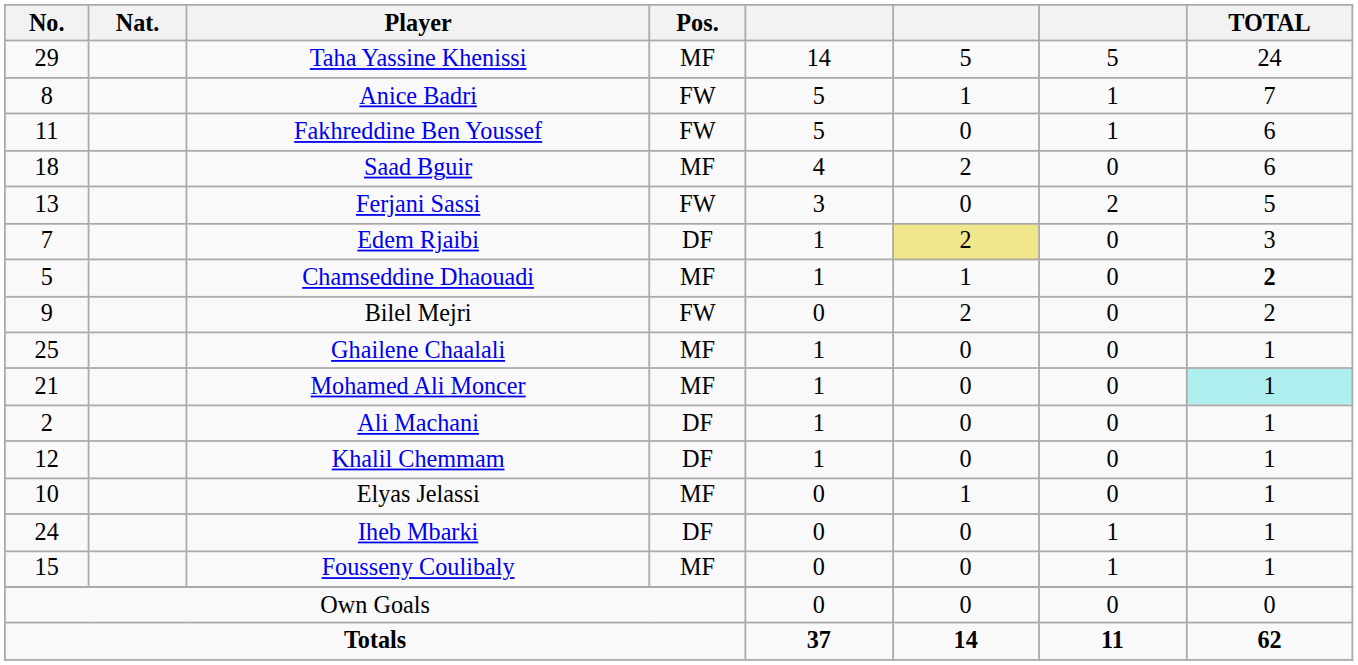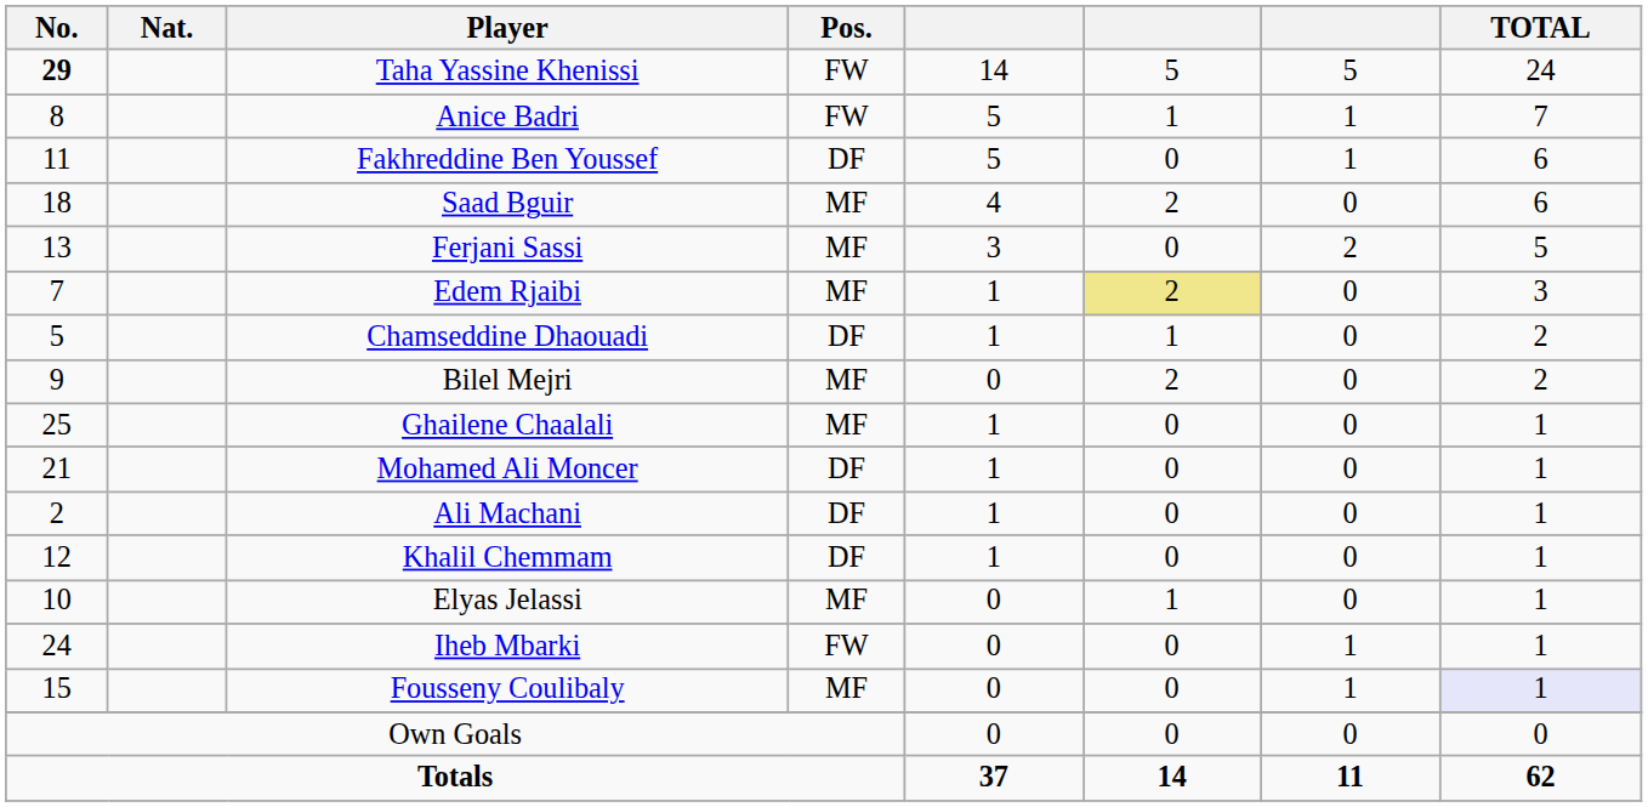 <table class="wikitable sortable alternance"  style="font-size:85%; text-align:center; line-height:14px; width:60%;">
 <tr>
 <th width=10>No.</th>
 <th width=10>Nat.</th>
 <th width=140>Player</th>
 <th width=10>Pos.</th>
 <th width=40></th>
 <th width=40></th>
 <th width=40></th>
 <th width=10>TOTAL</th>
 </tr>
 <tr>
-<td>29</td>
+<td><strong>29</strong></td>
 <td></td>
 <td><a href='#'>Taha Yassine Khenissi</a></td>
-<td>MF</td>
+<td>FW</td>
 <td>14</td>
 <td>5</td>
 <td>5</td>
 <td>24</td>
 </tr>
 <tr>
 <td>8</td>
 <td></td>
 <td><a href='#'>Anice Badri</a></td>
 <td>FW</td>
 <td>5</td>
 <td>1</td>
 <td>1</td>
 <td>7</td>
 </tr>
 <tr>
 <td>11</td>
 <td></td>
 <td><a href='#'>Fakhreddine Ben Youssef</a></td>
-<td>FW</td>
+<td>DF</td>
 <td>5</td>
 <td>0</td>
 <td>1</td>
 <td>6</td>
 </tr>
 <tr>
 <td>18</td>
 <td></td>
 <td><a href='#'>Saad Bguir</a></td>
 <td>MF</td>
 <td>4</td>
 <td>2</td>
 <td>0</td>
 <td>6</td>
 </tr>
 <tr>
 <td>13</td>
 <td></td>
 <td><a href='#'>Ferjani Sassi</a></td>
-<td>FW</td>
+<td>MF</td>
 <td>3</td>
 <td>0</td>
 <td>2</td>
 <td>5</td>
 </tr>
 <tr>
 <td>7</td>
 <td></td>
 <td><a href='#'>Edem Rjaibi</a></td>
-<td>DF</td>
+<td>MF</td>
 <td>1</td>
 <td style="background: khaki;">2</td>
 <td>0</td>
 <td>3</td>
 </tr>
 <tr>
 <td>5</td>
 <td></td>
 <td><a href='#'>Chamseddine Dhaouadi</a></td>
-<td>MF</td>
+<td>DF</td>
 <td>1</td>
 <td>1</td>
 <td>0</td>
-<td><strong>2</strong></td>
+<td>2</td>
 </tr>
 <tr>
 <td>9</td>
 <td></td>
 <td>Bilel Mejri</td>
-<td>FW</td>
+<td>MF</td>
 <td>0</td>
 <td>2</td>
 <td>0</td>
 <td>2</td>
 </tr>
 <tr>
 <td>25</td>
 <td></td>
 <td><a href='#'>Ghailene Chaalali</a></td>
 <td>MF</td>
 <td>1</td>
 <td>0</td>
 <td>0</td>
 <td>1</td>
 </tr>
 <tr>
 <td>21</td>
 <td></td>
 <td><a href='#'>Mohamed Ali Moncer</a></td>
-<td>MF</td>
+<td>DF</td>
 <td>1</td>
 <td>0</td>
 <td>0</td>
-<td style="background: paleturquoise;">1</td>
+<td>1</td>
 </tr>
 <tr>
 <td>2</td>
 <td></td>
 <td><a href='#'>Ali Machani</a></td>
 <td>DF</td>
 <td>1</td>
 <td>0</td>
 <td>0</td>
 <td>1</td>
 </tr>
 <tr>
 <td>12</td>
 <td></td>
 <td><a href='#'>Khalil Chemmam</a></td>
 <td>DF</td>
 <td>1</td>
 <td>0</td>
 <td>0</td>
 <td>1</td>
 </tr>
 <tr>
 <td>10</td>
 <td></td>
 <td>Elyas Jelassi</td>
 <td>MF</td>
 <td>0</td>
 <td>1</td>
 <td>0</td>
 <td>1</td>
 </tr>
 <tr>
 <td>24</td>
 <td></td>
 <td><a href='#'>Iheb Mbarki</a></td>
-<td>DF</td>
+<td>FW</td>
 <td>0</td>
 <td>0</td>
 <td>1</td>
 <td>1</td>
 </tr>
 <tr>
 <td>15</td>
 <td></td>
 <td><a href='#'>Fousseny Coulibaly</a></td>
 <td>MF</td>
 <td>0</td>
 <td>0</td>
 <td>1</td>
-<td>1</td>
+<td style="background: lavender;">1</td>
 </tr>
 <tr>
 </tr>
 <tr class="sortbottom">
 <td colspan="4">Own Goals</td>
 <td>0</td>
 <td>0</td>
 <td>0</td>
 <td>0</td>
 </tr>
 <tr class="sortbottom">
 <td colspan="4"><strong>Totals</strong></td>
 <td><strong>37</strong></td>
 <td><strong>14</strong></td>
 <td><strong>11</strong></td>
 <td><strong>62</strong></td>
 </tr>
 </table>
